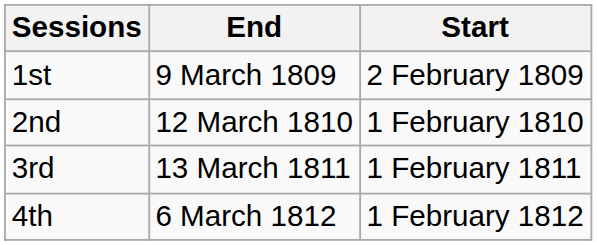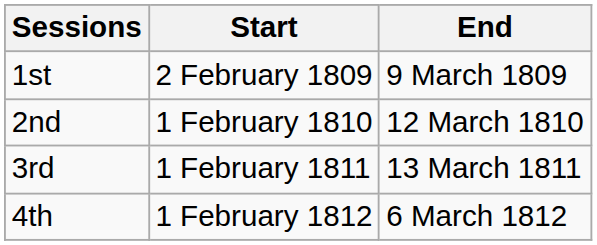 <table class="wikitable">
 <tr>
 <th>Sessions</th>
+<th>Start</th>
 <th>End</th>
-<th>Start</th>
 </tr>
 <tr>
 <td>1st</td>
+<td>2 February 1809</td>
 <td>9 March 1809</td>
-<td>2 February 1809</td>
 </tr>
 <tr>
 <td>2nd</td>
+<td>1 February 1810</td>
 <td>12 March 1810</td>
-<td>1 February 1810</td>
 </tr>
 <tr>
 <td>3rd</td>
+<td>1 February 1811</td>
 <td>13 March 1811</td>
-<td>1 February 1811</td>
 </tr>
 <tr>
 <td>4th</td>
+<td>1 February 1812</td>
 <td>6 March 1812</td>
-<td>1 February 1812</td>
 </tr>
 </table>
